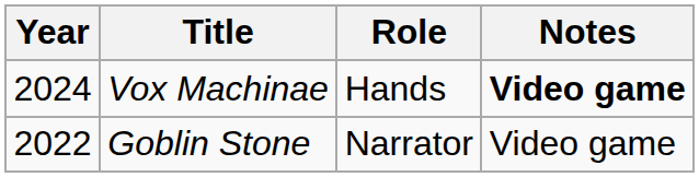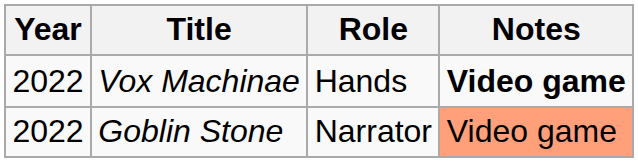 <table class="wikitable sortable">
 <tr>
 <th>Year</th>
 <th>Title</th>
 <th>Role</th>
 <th>Notes</th>
 </tr>
 <tr>
-<td>2024</td>
+<td>2022</td>
 <td><em>Vox Machinae</em></td>
 <td>Hands</td>
 <td><strong>Video game</strong></td>
 </tr>
 <tr>
 <td>2022</td>
 <td><em>Goblin Stone</em></td>
 <td>Narrator</td>
-<td>Video game</td>
+<td style="background: lightsalmon;">Video game</td>
 </tr>
 </table>
